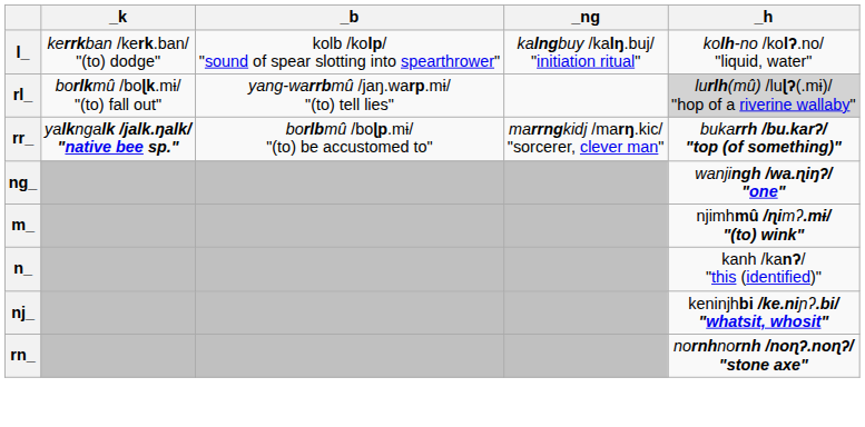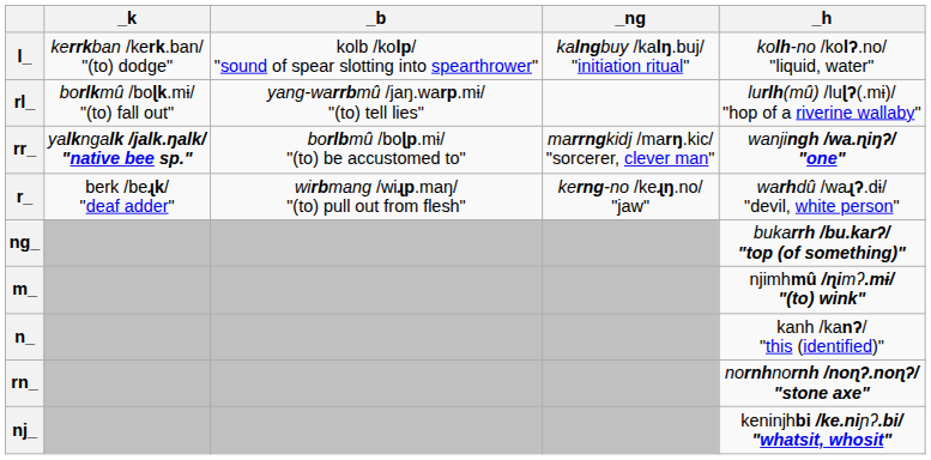 <table class="wikitable" style="text-align: center">
 <tr>
 <th></th>
 <th>_k</th>
 <th>_b</th>
 <th>_ng</th>
 <th>_h</th>
 </tr>
 <tr>
 <th>l_</th>
 <td><em> ke<strong>rrk</strong>ban</em> /ke<strong>rk</strong>.ban/<br>"(to) dodge"</td>
 <td></em>ko</strong>lb</em></strong> /ko<strong>lp</strong>/<br>"<a href='#'>sound</a> of spear slotting into <a href='#'>spearthrower</a>"</td>
 <td><em>ka<strong>lng</strong>buy</em> /ka<strong>lŋ</strong>.buj/<br>"<a href='#'>initiation ritual</a>"</td>
 <td><em>ko<strong>lh</strong>-no</em> /ko<strong>lʔ</strong>.no/<br>"liquid, water"</td>
 </tr>
 <tr>
 <th>rl_</th>
 <td><em>bo<strong>rlk</strong>mû</em> /bo<strong>ɭk</strong>.mɨ/<br>"(to) fall out"</td>
 <td><em>yang-wa<strong>rrb</strong>mû</em> /jaŋ.wa<strong>rp</strong>.mɨ/<br>"(to) tell lies"</td>
 <td></td>
-<td style="background: lightgrey;"><em>lu<strong>rlh</strong>(mû)</em> /lu<strong>ɭʔ</strong>(.mɨ)/<br>"hop of a <a href='#'>riverine wallaby</a>"</td>
+<td><em>lu<strong>rlh</strong>(mû)</em> /lu<strong>ɭʔ</strong>(.mɨ)/<br>"hop of a <a href='#'>riverine wallaby</a>"</td>
 </tr>
 <tr>
 <th>rr_</th>
 <td><em>ya<strong>lk</strong>nga<strong>lk<strong><em> /ja</strong>lk<strong>.ŋa</strong>lk<strong>/<br>"<a href='#'>native bee</a> sp."</td>
 <td><em>bo<strong>rlb</strong>mû</em> /bo<strong>ɭp</strong>.mɨ/<br>"(to) be accustomed to"</td>
 <td><em>ma<strong>rrng</strong>kidj</em> /ma<strong>rŋ</strong>.kic/<br>"sorcerer, <a href='#'>clever man</a>"</td>
-<td><em>buka<strong>rrh<strong><em> /bu.ka</strong>rʔ<strong>/<br>"top (of something)"</td>
+<td><em>wanji<strong>ngh<strong><em> /wa.ɳi</strong>ŋʔ<strong>/<br>"<a href='#'>one</a>"</td>
+</tr>
+<tr>
+<th>r_</th>
+<td></em>be</strong>rk</em></strong> /be<strong>ɻk</strong>/<br>"<a href='#'>deaf adder</a>"</td>
+<td><em>wi<strong>rb</strong>mang</em> /wi<strong>ɻp</strong>.maŋ/<br>"(to) pull out from flesh"</td>
+<td><em>ke<strong>rng</strong>-no</em> /ke<strong>ɻŋ</strong>.no/<br>"jaw"</td>
+<td><em>wa<strong>rh</strong>dû</em> /wa<strong>ɻʔ</strong>.dɨ/<br>"devil, <a href='#'>white person</a>"</td>
 </tr>
 <tr>
 <th>ng_</th>
 <td style="background-color:#c0c0c0;"></td>
 <td style="background-color:#c0c0c0;"></td>
 <td style="background-color:#c0c0c0;"></td>
-<td><em>wanji<strong>ngh<strong><em> /wa.ɳi</strong>ŋʔ<strong>/<br>"<a href='#'>one</a>"</td>
+<td><em>buka<strong>rrh<strong><em> /bu.ka</strong>rʔ<strong>/<br>"top (of something)"</td>
 </tr>
 <tr>
 <th>m_</th>
 <td style="background-color:#c0c0c0;"></td>
 <td style="background-color:#c0c0c0;"></td>
 <td style="background-color:#c0c0c0;"></td>
 <td></em>nji</strong>mh<strong>mû<em> /ɳi</strong>mʔ<strong>.mɨ/<br>"(to) wink"</td>
 </tr>
 <tr>
 <th>n_</th>
 <td style="background-color:#c0c0c0;"></td>
 <td style="background-color:#c0c0c0;"></td>
 <td style="background-color:#c0c0c0;"></td>
 <td></em>ka</strong>nh</em></strong> /ka<strong>nʔ</strong>/<br>"<a href='#'>this</a> (<a href='#'>identified</a>)"</td>
 </tr>
 <tr>
+<th>rn_</th>
+<td style="background-color:#c0c0c0;"></td>
+<td style="background-color:#c0c0c0;"></td>
+<td style="background-color:#c0c0c0;"></td>
+<td><em>no<strong>rnh</strong>no<strong>rnh<strong><em> /no</strong>ɳʔ<strong>.no</strong>ɳʔ<strong>/<br>"stone axe"</td>
+</tr>
+<tr>
 <th>nj_</th>
 <td style="background-color:#c0c0c0;"></td>
 <td style="background-color:#c0c0c0;"></td>
 <td style="background-color:#c0c0c0;"></td>
 <td></em>keni</strong>njh<strong>bi<em> /ke.ni</strong>ɲʔ<strong>.bi/<br>"<a href='#'>whatsit, whosit</a>"</td>
 </tr>
-<tr>
-<th>rn_</th>
-<td style="background-color:#c0c0c0;"></td>
-<td style="background-color:#c0c0c0;"></td>
-<td style="background-color:#c0c0c0;"></td>
-<td><em>no<strong>rnh</strong>no<strong>rnh<strong><em> /no</strong>ɳʔ<strong>.no</strong>ɳʔ<strong>/<br>"stone axe"</td>
-</tr>
 </table>
